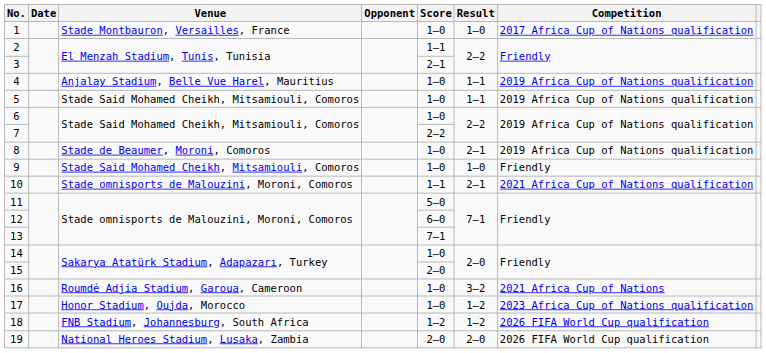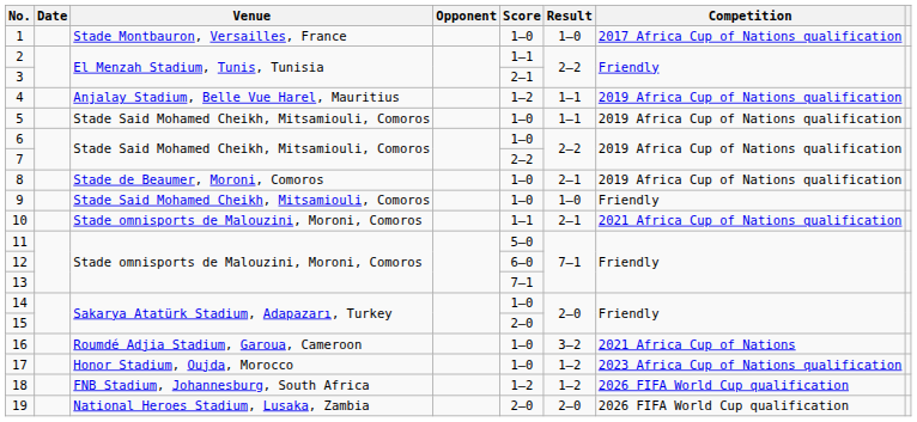 <table class="wikitable sortable">
 <tr>
 <th scope="col">No.</th>
 <th scope="col">Date</th>
 <th scope="col">Venue</th>
 <th scope="col">Opponent</th>
 <th scope="col">Score</th>
 <th scope="col">Result</th>
 <th scope="col">Competition</th>
 <th scope="col" class="unsortable"></th>
 </tr>
 <tr>
 <td style="text-align:center">1</td>
 <td></td>
 <td><a href='#'>Stade Montbauron</a>, <a href='#'>Versailles</a>, France</td>
 <td></td>
 <td style="text-align:center">1–0</td>
 <td style="text-align:center">1–0</td>
 <td><a href='#'>2017 Africa Cup of Nations qualification</a></td>
 <td></td>
 </tr>
 <tr>
 <td style="text-align:center">2</td>
 <td rowspan="2"></td>
 <td rowspan="2"><a href='#'>El Menzah Stadium</a>, <a href='#'>Tunis</a>, Tunisia</td>
 <td rowspan="2"></td>
 <td style="text-align:center">1–1</td>
 <td rowspan="2" style="text-align:center">2–2</td>
 <td rowspan="2"><a href='#'>Friendly</a></td>
 <td rowspan="2"></td>
 </tr>
 <tr>
 <td style="text-align:center">3</td>
 <td style="text-align:center">2–1</td>
 </tr>
 <tr>
 <td style="text-align:center">4</td>
 <td></td>
 <td><a href='#'>Anjalay Stadium</a>, <a href='#'>Belle Vue Harel</a>, Mauritius</td>
 <td></td>
-<td style="text-align:center">1–0</td>
+<td style="text-align:center">1–2</td>
 <td style="text-align:center">1–1</td>
 <td><a href='#'>2019 Africa Cup of Nations qualification</a></td>
 <td></td>
 </tr>
 <tr>
 <td style="text-align:center">5</td>
 <td></td>
 <td>Stade Said Mohamed Cheikh, Mitsamiouli, Comoros</td>
 <td></td>
 <td style="text-align:center">1–0</td>
 <td style="text-align:center">1–1</td>
 <td>2019 Africa Cup of Nations qualification</td>
 <td></td>
 </tr>
 <tr>
 <td style="text-align:center">6</td>
 <td rowspan="2"></td>
 <td rowspan="2">Stade Said Mohamed Cheikh, Mitsamiouli, Comoros</td>
 <td rowspan="2"></td>
 <td style="text-align:center">1–0</td>
 <td rowspan="2" style="text-align:center">2–2</td>
 <td rowspan="2">2019 Africa Cup of Nations qualification</td>
 <td rowspan="2"></td>
 </tr>
 <tr>
 <td style="text-align:center">7</td>
 <td style="text-align:center">2–2</td>
 </tr>
 <tr>
 <td style="text-align:center">8</td>
 <td></td>
 <td><a href='#'>Stade de Beaumer</a>, <a href='#'>Moroni</a>, Comoros</td>
 <td></td>
 <td style="text-align:center">1–0</td>
 <td style="text-align:center">2–1</td>
 <td>2019 Africa Cup of Nations qualification</td>
 <td></td>
 </tr>
 <tr>
 <td style="text-align:center">9</td>
 <td></td>
 <td><a href='#'>Stade Said Mohamed Cheikh</a>, <a href='#'>Mitsamiouli</a>, Comoros</td>
 <td></td>
 <td style="text-align:center">1–0</td>
 <td style="text-align:center">1–0</td>
 <td>Friendly</td>
 <td></td>
 </tr>
 <tr>
 <td style="text-align:center">10</td>
 <td></td>
 <td><a href='#'>Stade omnisports de Malouzini</a>, Moroni, Comoros</td>
 <td></td>
 <td style="text-align:center">1–1</td>
 <td style="text-align:center">2–1</td>
 <td><a href='#'>2021 Africa Cup of Nations qualification</a></td>
 <td></td>
 </tr>
 <tr>
 <td style="text-align:center">11</td>
 <td rowspan="3"></td>
 <td rowspan="3">Stade omnisports de Malouzini, Moroni, Comoros</td>
 <td rowspan="3"></td>
 <td style="text-align:center">5–0</td>
 <td rowspan="3" style="text-align:center">7–1</td>
 <td rowspan="3">Friendly</td>
 <td rowspan="3"></td>
 </tr>
 <tr>
 <td style="text-align:center">12</td>
 <td style="text-align:center">6–0</td>
 </tr>
 <tr>
 <td style="text-align:center">13</td>
 <td style="text-align:center">7–1</td>
 </tr>
 <tr>
 <td style="text-align:center">14</td>
 <td rowspan="2"></td>
 <td rowspan="2"><a href='#'>Sakarya Atatürk Stadium</a>, <a href='#'>Adapazarı</a>, Turkey</td>
 <td rowspan="2"></td>
 <td style="text-align:center">1–0</td>
 <td rowspan="2" style="text-align:center">2–0</td>
 <td rowspan="2">Friendly</td>
 <td rowspan="2"></td>
 </tr>
 <tr>
 <td style="text-align:center">15</td>
 <td style="text-align:center">2–0</td>
 </tr>
 <tr>
 <td style="text-align:center">16</td>
 <td></td>
 <td><a href='#'>Roumdé Adjia Stadium</a>, <a href='#'>Garoua</a>, Cameroon</td>
 <td></td>
 <td style="text-align:center">1–0</td>
 <td style="text-align:center">3–2</td>
 <td><a href='#'>2021 Africa Cup of Nations</a></td>
 <td></td>
 </tr>
 <tr>
 <td style="text-align:center">17</td>
 <td></td>
 <td><a href='#'>Honor Stadium</a>, <a href='#'>Oujda</a>, Morocco</td>
 <td></td>
 <td style="text-align:center">1–0</td>
 <td style="text-align:center">1–2</td>
 <td><a href='#'>2023 Africa Cup of Nations qualification</a></td>
 <td></td>
 </tr>
 <tr>
 <td style="text-align:center">18</td>
 <td></td>
 <td><a href='#'>FNB Stadium</a>, <a href='#'>Johannesburg</a>, South Africa</td>
 <td></td>
 <td style="text-align:center">1–2</td>
 <td style="text-align:center">1–2</td>
 <td><a href='#'>2026 FIFA World Cup qualification</a></td>
 <td></td>
 </tr>
 <tr>
 <td style="text-align:center">19</td>
 <td></td>
 <td><a href='#'>National Heroes Stadium</a>, <a href='#'>Lusaka</a>, Zambia</td>
 <td></td>
 <td style="text-align:center">2–0</td>
 <td style="text-align:center">2–0</td>
 <td>2026 FIFA World Cup qualification</td>
 <td></td>
 </tr>
 </table>
